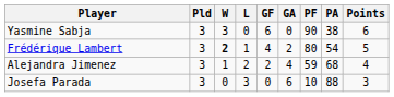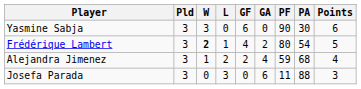 <table class=wikitable style="text-align:center">
 <tr>
 <th width=220>Player</th>
 <th width=20>Pld</th>
 <th width=20>W</th>
 <th width=20>L</th>
 <th width=20>GF</th>
 <th width=20>GA</th>
 <th width=20>PF</th>
 <th width=20>PA</th>
 <th width=50>Points</th>
 </tr>
 <tr>
 <td align=left> Yasmine Sabja</td>
 <td>3</td>
 <td>3</td>
 <td>0</td>
 <td>6</td>
 <td>0</td>
 <td>90</td>
-<td>38</td>
+<td>30</td>
 <td>6</td>
 </tr>
 <tr>
 <td align=left> <a href='#'>Frédérique Lambert</a></td>
 <td>3</td>
 <td><strong>2</strong></td>
 <td>1</td>
 <td>4</td>
 <td>2</td>
 <td>80</td>
 <td>54</td>
 <td>5</td>
 </tr>
 <tr>
 <td align=left> Alejandra Jimenez</td>
 <td>3</td>
 <td>1</td>
 <td>2</td>
 <td>2</td>
 <td>4</td>
 <td>59</td>
 <td>68</td>
 <td>4</td>
 </tr>
 <tr>
 <td align=left> Josefa Parada</td>
 <td>3</td>
 <td>0</td>
 <td>3</td>
 <td>0</td>
 <td>6</td>
-<td>10</td>
+<td>11</td>
 <td>88</td>
 <td>3</td>
 </tr>
 </table>
